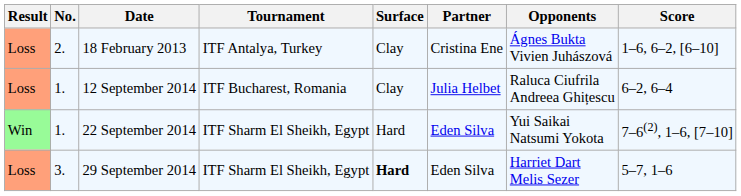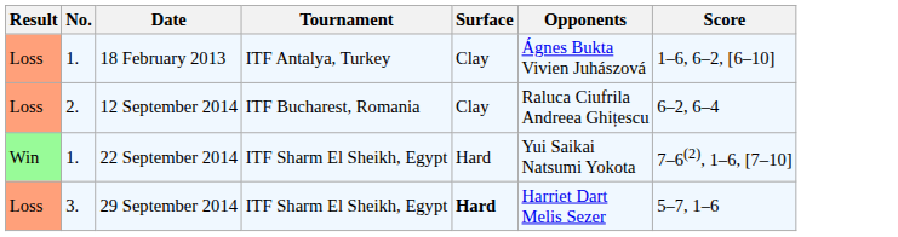 <table class="sortable wikitable" style=font-size:97%>
 <tr>
 <th>Result</th>
 <th>No.</th>
 <th>Date</th>
 <th>Tournament</th>
 <th>Surface</th>
-<th>Partner</th>
 <th>Opponents</th>
 <th class="unsortable">Score</th>
 </tr>
 <tr style="background:#f0f8ff;">
 <td style="background:#ffa07a;">Loss</td>
-<td>2.</td>
+<td>1.</td>
 <td>18 February 2013</td>
 <td>ITF Antalya, Turkey</td>
 <td>Clay</td>
-<td> Cristina Ene</td>
 <td> <a href='#'>Ágnes Bukta</a> <br>  Vivien Juhászová</td>
 <td>1–6, 6–2, [6–10]</td>
 </tr>
 <tr style="background:#f0f8ff;">
 <td style="background:#ffa07a;">Loss</td>
-<td>1.</td>
+<td>2.</td>
 <td>12 September 2014</td>
 <td>ITF Bucharest, Romania</td>
 <td>Clay</td>
-<td> <a href='#'>Julia Helbet</a></td>
 <td> Raluca Ciufrila <br>  Andreea Ghițescu</td>
 <td>6–2, 6–4</td>
 </tr>
 <tr style="background:#f0f8ff;">
 <td style="background:#98fb98;">Win</td>
 <td>1.</td>
 <td>22 September 2014</td>
 <td>ITF Sharm El Sheikh, Egypt</td>
 <td>Hard</td>
-<td> <a href='#'>Eden Silva</a></td>
 <td> Yui Saikai <br>  Natsumi Yokota</td>
 <td>7–6<sup>(2)</sup>, 1–6, [7–10]</td>
 </tr>
 <tr style="background:#f0f8ff;">
 <td style="background:#ffa07a;">Loss</td>
 <td>3.</td>
 <td>29 September 2014</td>
 <td>ITF Sharm El Sheikh, Egypt</td>
 <td><strong>Hard</strong></td>
-<td> Eden Silva</td>
 <td> <a href='#'>Harriet Dart</a> <br>  <a href='#'>Melis Sezer</a></td>
 <td>5–7, 1–6</td>
 </tr>
 </table>
